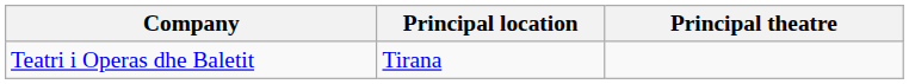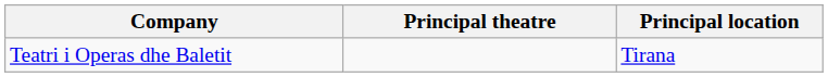 <table class="wikitable">
 <tr>
 <th width=250>Company</th>
+<th width=200>Principal theatre</th>
 <th width=150>Principal location</th>
-<th width=200>Principal theatre</th>
 </tr>
 <tr>
 <td><a href='#'>Teatri i Operas dhe Baletit</a></td>
+<td></td>
 <td><a href='#'>Tirana</a></td>
-<td></td>
 </tr>
 </table>
